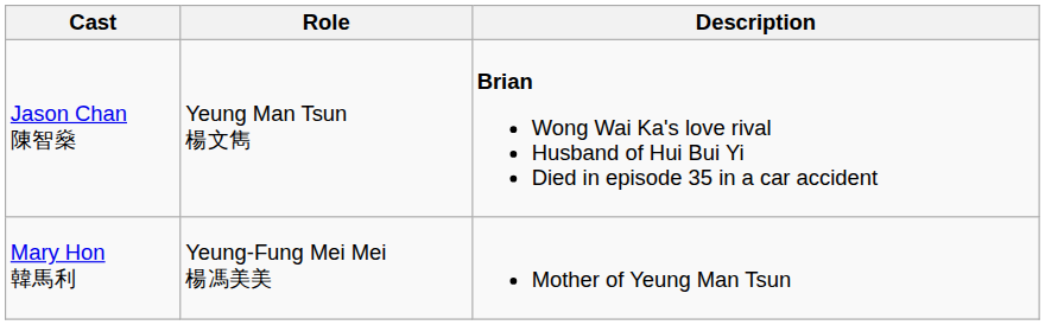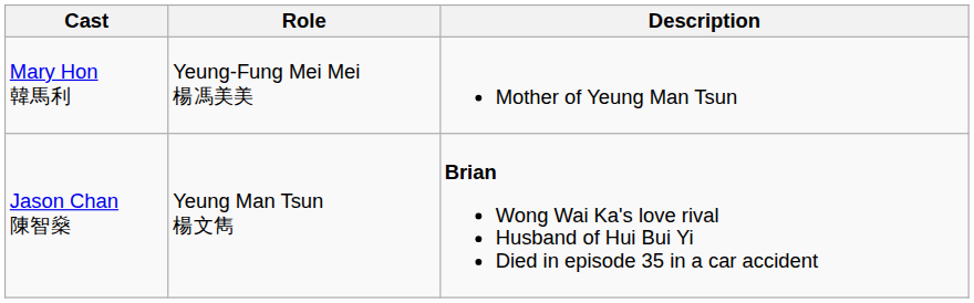 <table class="wikitable" width="60%">
 <tr>
 <th>Cast</th>
 <th>Role</th>
 <th>Description</th>
 </tr>
 <tr>
+<td><a href='#'>Mary Hon</a> <br> 韓馬利</td>
+<td>Yeung-Fung Mei Mei <br> 楊馮美美</td>
+<td><br><ul><li>Mother of Yeung Man Tsun</li></ul></td>
+</tr>
+<tr>
 <td><a href='#'>Jason Chan</a> <br> 陳智燊</td>
 <td>Yeung Man Tsun <br> 楊文雋</td>
 <td><br><strong>Brian</strong><ul><li>Wong Wai Ka's love rival</li><li>Husband of Hui Bui Yi</li><li>Died in episode 35 in a car accident</li></ul></td>
 </tr>
-<tr>
-<td><a href='#'>Mary Hon</a> <br> 韓馬利</td>
-<td>Yeung-Fung Mei Mei <br> 楊馮美美</td>
-<td><br><ul><li>Mother of Yeung Man Tsun</li></ul></td>
-</tr>
 </table>
